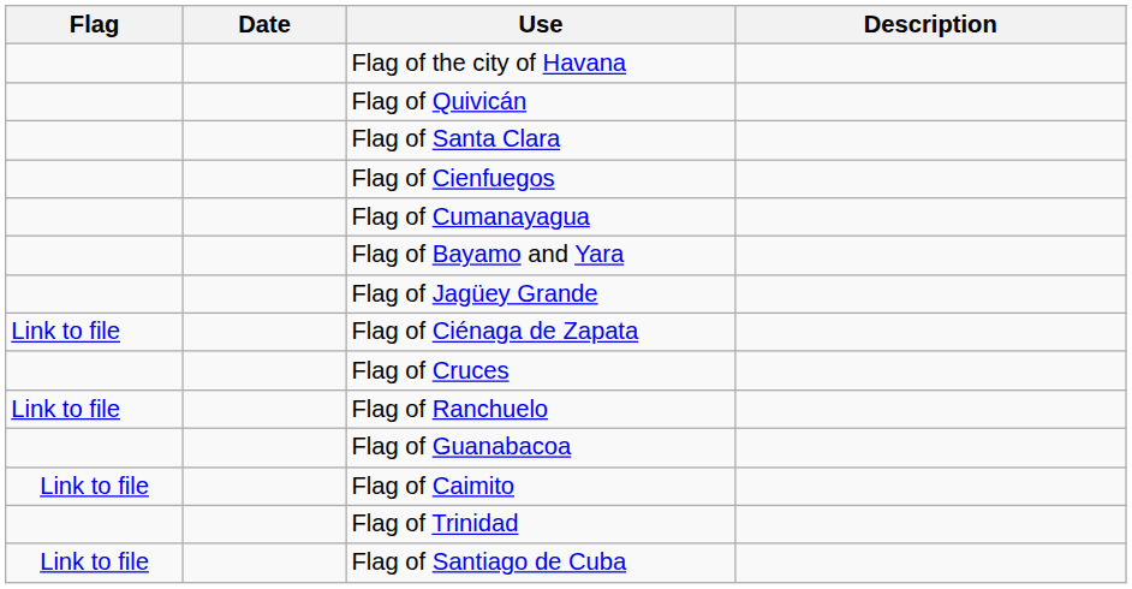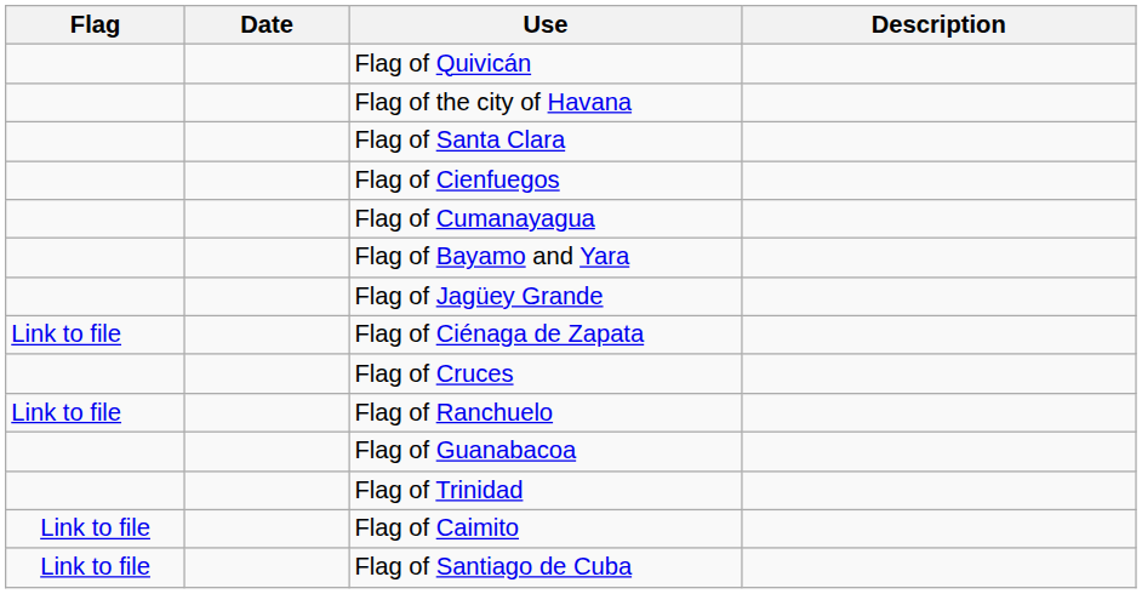 <table class="wikitable">
 <tr>
 <th style="width:110px;">Flag</th>
 <th style="width:100px;">Date</th>
 <th style="width:250px;">Use</th>
 <th style="width:250px;">Description</th>
 </tr>
 <tr>
 <td></td>
 <td></td>
-<td>Flag of the city of <a href='#'>Havana</a></td>
+<td>Flag of <a href='#'>Quivicán</a></td>
 <td></td>
 </tr>
 <tr>
 <td></td>
 <td></td>
-<td>Flag of <a href='#'>Quivicán</a></td>
+<td>Flag of the city of <a href='#'>Havana</a></td>
 <td></td>
 </tr>
 <tr>
 <td></td>
 <td></td>
 <td>Flag of <a href='#'>Santa Clara</a></td>
 <td></td>
 </tr>
 <tr>
 <td></td>
 <td></td>
 <td>Flag of <a href='#'>Cienfuegos</a></td>
 <td></td>
 </tr>
 <tr>
 <td></td>
 <td></td>
 <td>Flag of <a href='#'>Cumanayagua</a></td>
 <td></td>
 </tr>
 <tr>
 <td></td>
 <td></td>
 <td>Flag of <a href='#'>Bayamo</a> and <a href='#'>Yara</a></td>
 <td></td>
 </tr>
 <tr>
 <td></td>
 <td></td>
 <td>Flag of <a href='#'>Jagüey Grande</a></td>
 <td></td>
 </tr>
 <tr>
 <td><a href='#'>Link to file</a> </td>
 <td></td>
 <td>Flag of <a href='#'>Ciénaga de Zapata</a></td>
 <td></td>
 </tr>
 <tr>
 <td></td>
 <td></td>
 <td>Flag of <a href='#'>Cruces</a></td>
 <td></td>
 </tr>
 <tr>
 <td><a href='#'>Link to file</a></td>
 <td></td>
 <td>Flag of <a href='#'>Ranchuelo</a></td>
 <td></td>
 </tr>
 <tr>
 <td></td>
 <td></td>
 <td>Flag of <a href='#'>Guanabacoa</a></td>
 <td></td>
 </tr>
 <tr>
+<td></td>
+<td></td>
+<td>Flag of <a href='#'>Trinidad</a></td>
+<td></td>
+</tr>
+<tr>
 <td style="text-align:center;"><a href='#'>Link to file</a></td>
 <td></td>
 <td>Flag of <a href='#'>Caimito</a></td>
-<td></td>
-</tr>
-<tr>
-<td></td>
-<td></td>
-<td>Flag of <a href='#'>Trinidad</a></td>
 <td></td>
 </tr>
 <tr>
 <td style="text-align:center;"><a href='#'>Link to file</a></td>
 <td></td>
 <td>Flag of <a href='#'>Santiago de Cuba</a></td>
 <td></td>
 </tr>
 </table>
